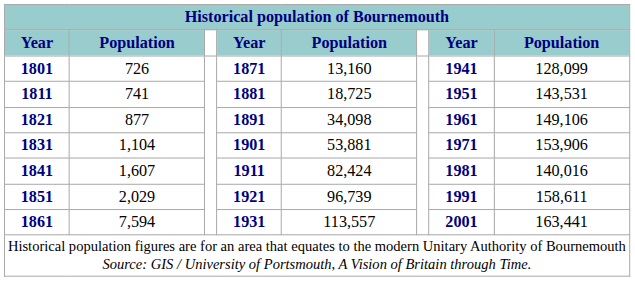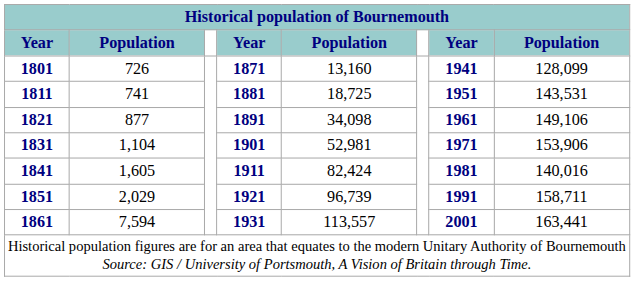 <table class="wikitable floatleft" style="text-align:center;">
 <tr>
 <th colspan="8" style="background:#9cc; color:navy;"><strong>Historical population of Bournemouth</strong></th>
 </tr>
 <tr>
 <th style="background:#9cc; color:navy;">Year</th>
 <th style="background:#9cc; color:navy;">Population</th>
 <th style="background:#fff; color:#fff;"></th>
 <th style="background:#9cc; color:navy;">Year</th>
 <th style="background:#9cc; color:navy;">Population</th>
 <th style="background:#fff; color:#fff;"></th>
 <th style="background:#9cc; color:navy;">Year</th>
 <th style="background:#9cc; color:navy;">Population</th>
 </tr>
 <tr>
 <th style="background:#fff; color:navy;">1801</th>
 <td style="background:#fff; color:#black;">726</td>
 <td style="background:#fff; color:#fff;" rowspan="7"></td>
 <th style="background:#fff; color:navy;">1871</th>
 <td style="background:#fff; color:#black;">13,160</td>
 <td style="background:#fff; color:#fff;" rowspan="7"></td>
 <th style="background:#fff; color:navy;">1941</th>
 <td style="background:#fff; color:#black;">128,099</td>
 </tr>
 <tr>
 <th style="background:#fff; color:navy;">1811</th>
 <td style="background:#fff; color:#black;">741</td>
 <th style="background:#fff; color:navy;">1881</th>
 <td style="background:#fff; color:#black;">18,725</td>
 <th style="background:#fff; color:navy;">1951</th>
 <td style="background:#fff; color:#black;">143,531</td>
 </tr>
 <tr>
 <th style="background:#fff; color:navy;">1821</th>
 <td style="background:#fff; color:#black;">877</td>
 <th style="background:#fff; color:navy;">1891</th>
 <td style="background:#fff; color:#black;">34,098</td>
 <th style="background:#fff; color:navy;">1961</th>
 <td style="background:#fff; color:#black;">149,106</td>
 </tr>
 <tr>
 <th style="background:#fff; color:navy;">1831</th>
 <td style="background:#fff; color:#black;">1,104</td>
 <th style="background:#fff; color:navy;">1901</th>
-<td style="background:#fff; color:#black;">53,881</td>
+<td style="background:#fff; color:#black;">52,981</td>
 <th style="background:#fff; color:navy;">1971</th>
 <td style="background:#fff; color:#black;">153,906</td>
 </tr>
 <tr>
 <th style="background:#fff; color:navy;">1841</th>
-<td style="background:#fff; color:#black;">1,607</td>
+<td style="background:#fff; color:#black;">1,605</td>
 <th style="background:#fff; color:navy;">1911</th>
 <td style="background:#fff; color:#black;">82,424</td>
 <th style="background:#fff; color:navy;">1981</th>
 <td style="background:#fff; color:#black;">140,016</td>
 </tr>
 <tr>
 <th style="background:#fff; color:navy;">1851</th>
 <td style="background:#fff; color:#black;">2,029</td>
 <th style="background:#fff; color:navy;">1921</th>
 <td style="background:#fff; color:#black;">96,739</td>
 <th style="background:#fff; color:navy;">1991</th>
-<td style="background:#fff; color:#black;">158,611</td>
+<td style="background:#fff; color:#black;">158,711</td>
 </tr>
 <tr>
 <th style="background:#fff; color:navy;">1861</th>
 <td style="background:#fff; color:#black;">7,594</td>
 <th style="background:#fff; color:navy;">1931</th>
 <td style="background:#fff; color:#black;">113,557</td>
 <th style="background:#fff; color:navy;">2001</th>
 <td style="background:#fff; color:#black;">163,441</td>
 </tr>
 <tr>
 <td colspan="8" style="background:#fff; font-size:90%;">Historical population figures are for an area that equates to the modern Unitary Authority of Bournemouth<br> <em>Source: GIS / University of Portsmouth, A Vision of Britain through Time.</em></td>
 </tr>
 </table>
